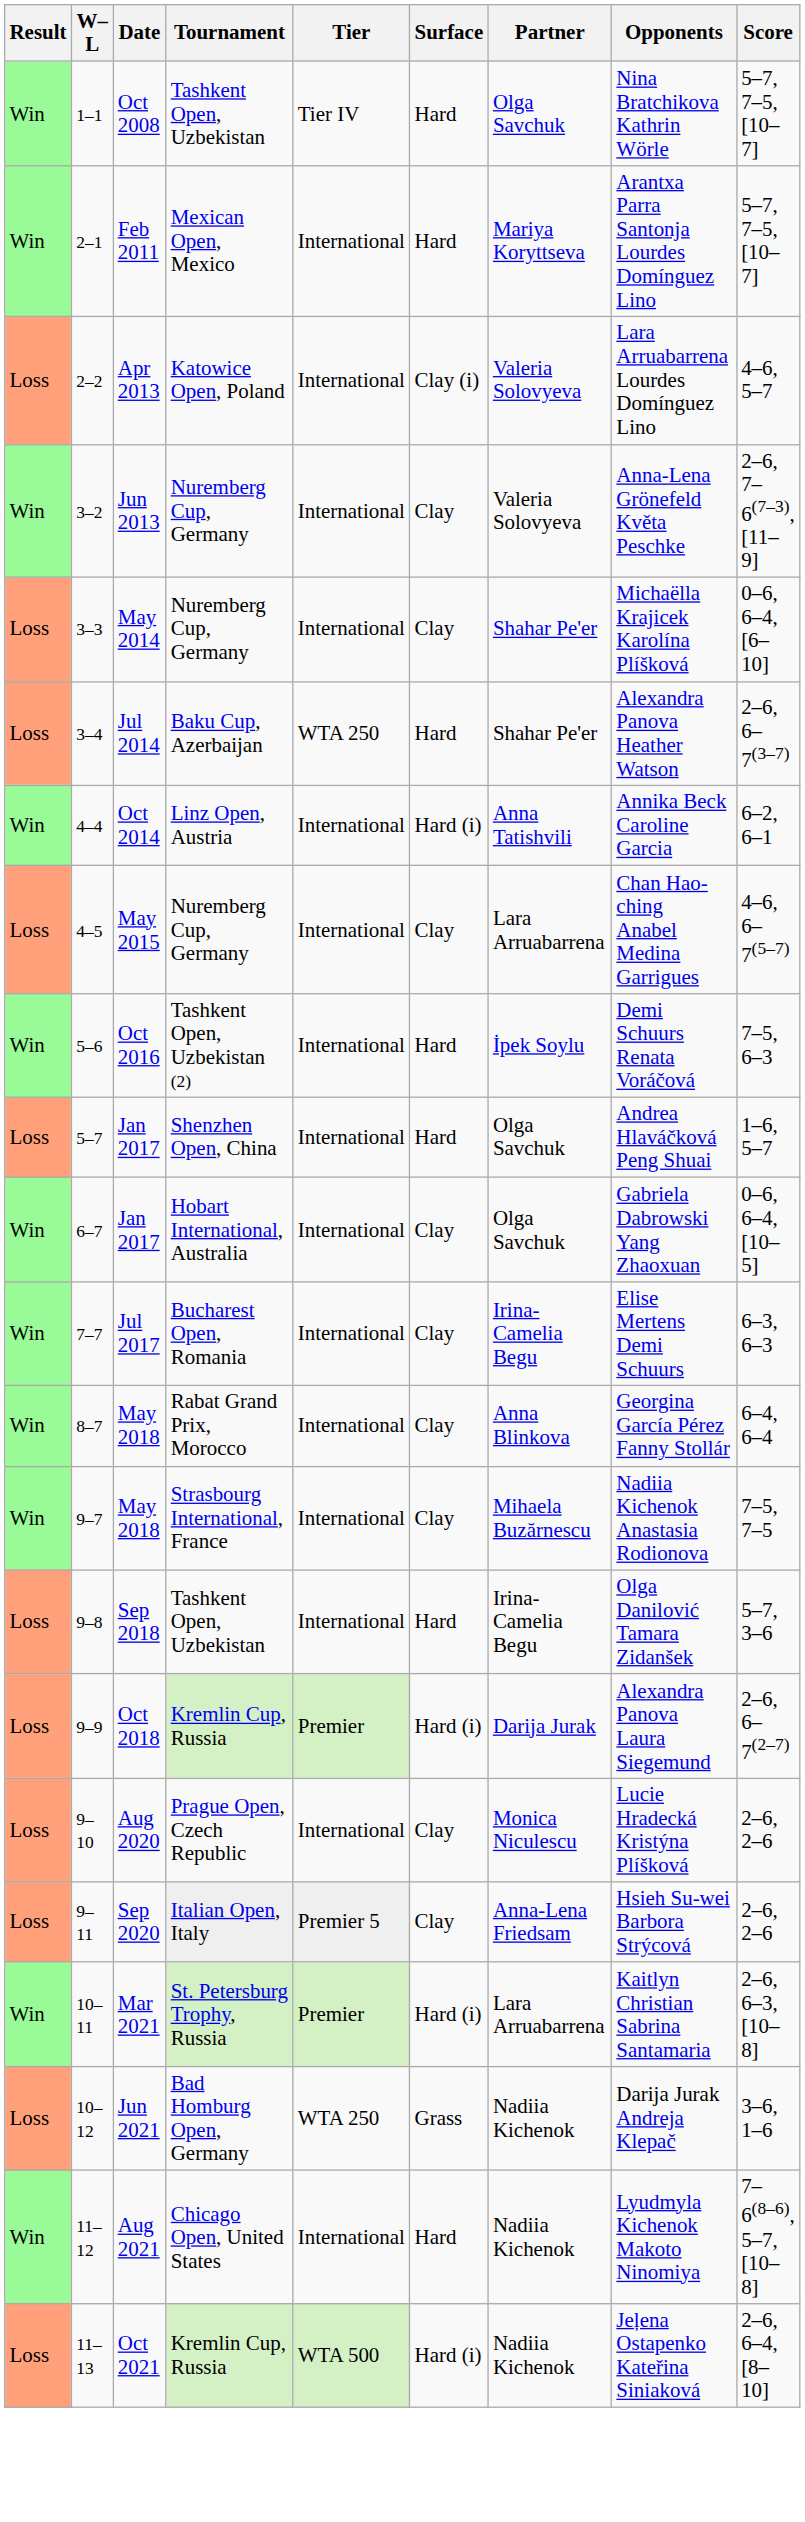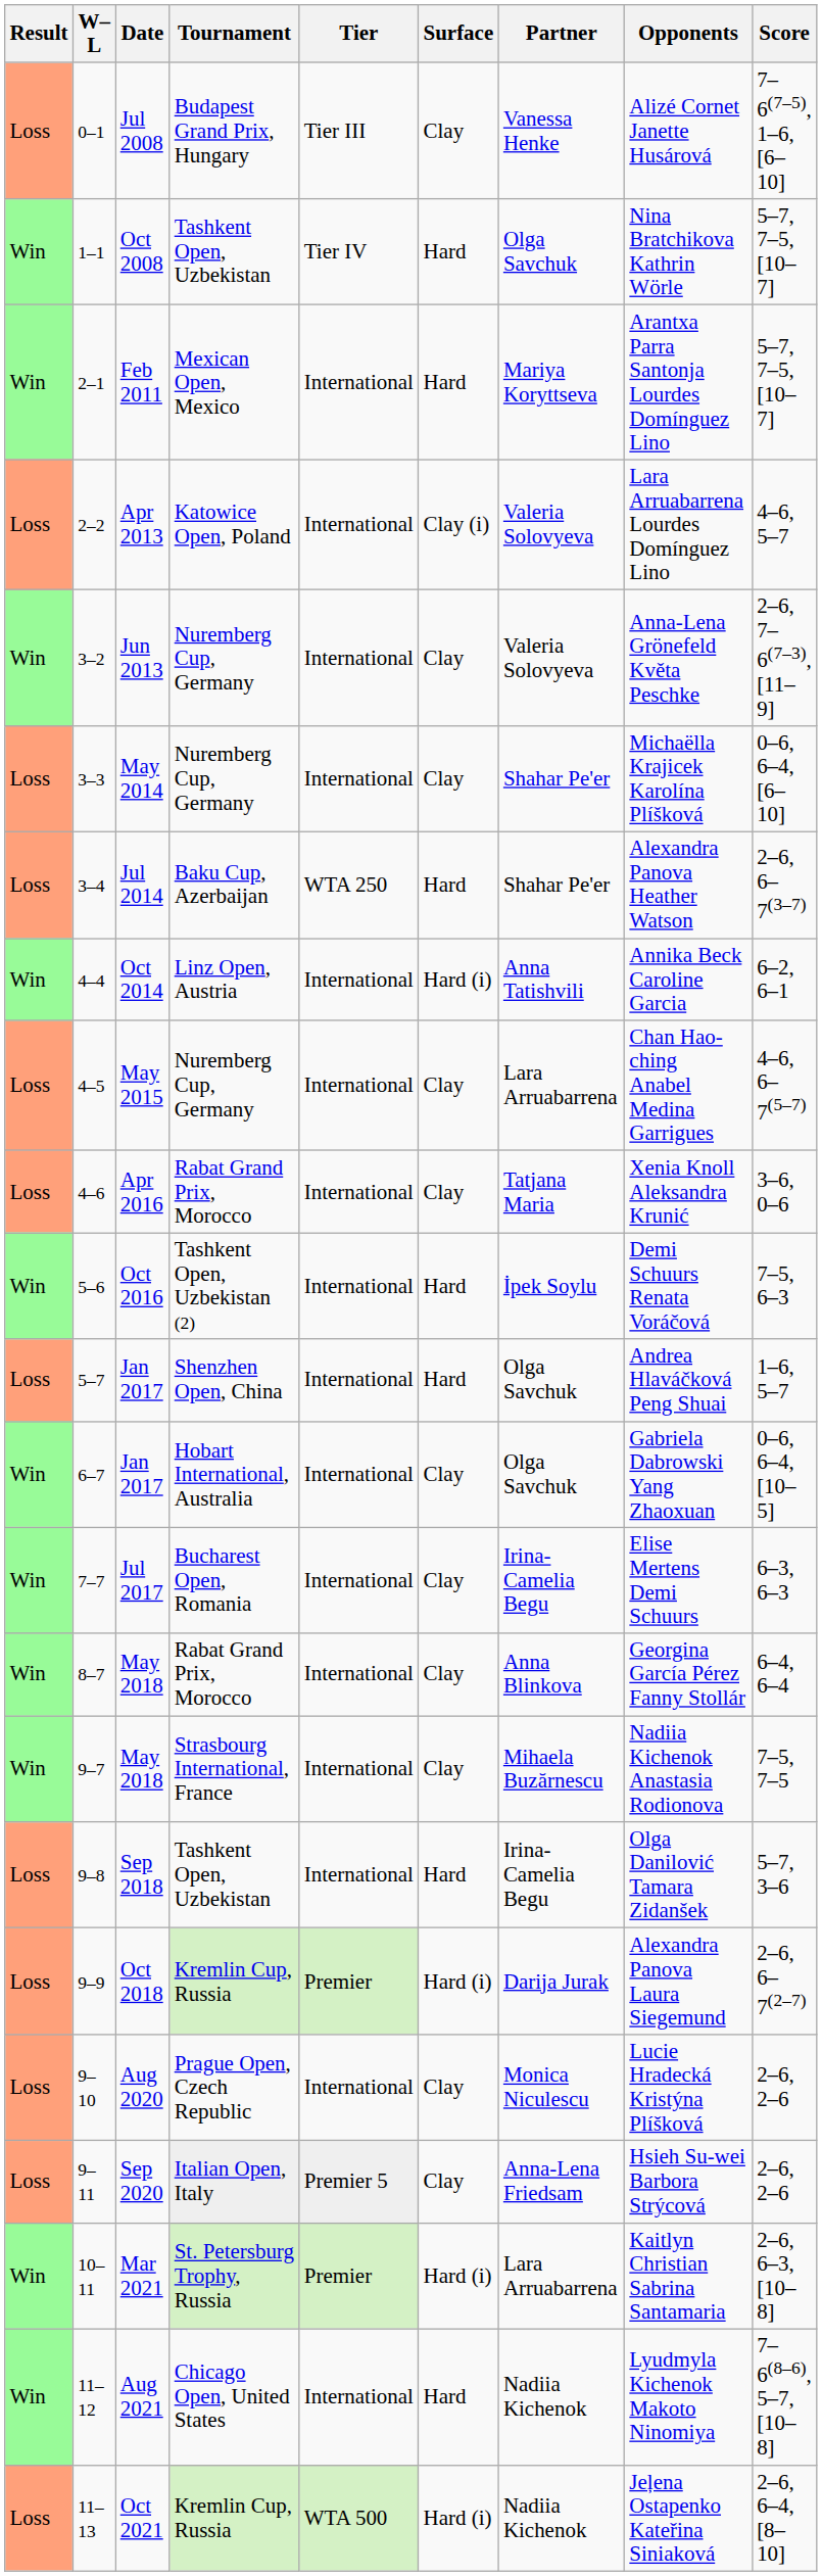 <table class="sortable wikitable nowrap">
 <tr>
 <th>Result</th>
 <th class="unsortable">W–L</th>
 <th>Date</th>
 <th>Tournament</th>
 <th>Tier</th>
 <th>Surface</th>
 <th>Partner</th>
 <th>Opponents</th>
 <th class="unsortable">Score</th>
+</tr>
+<tr>
+<td style="background:#ffa07a;">Loss</td>
+<td><small>0–1</small></td>
+<td><a href='#'>Jul 2008</a></td>
+<td><a href='#'>Budapest Grand Prix</a>, Hungary</td>
+<td>Tier III</td>
+<td>Clay</td>
+<td> <a href='#'>Vanessa Henke</a></td>
+<td> <a href='#'>Alizé Cornet</a> <br>  <a href='#'>Janette Husárová</a></td>
+<td>7–6<sup>(7–5)</sup>, 1–6, [6–10]</td>
 </tr>
 <tr>
 <td style="background:#98fb98;">Win</td>
 <td><small>1–1</small></td>
 <td><a href='#'>Oct 2008</a></td>
 <td><a href='#'>Tashkent Open</a>, Uzbekistan</td>
 <td>Tier IV</td>
 <td>Hard</td>
 <td> <a href='#'>Olga Savchuk</a></td>
 <td> <a href='#'>Nina Bratchikova</a> <br>  <a href='#'>Kathrin Wörle</a></td>
 <td>5–7, 7–5, [10–7]</td>
 </tr>
 <tr>
 <td style="background:#98fb98;">Win</td>
 <td><small>2–1</small></td>
 <td><a href='#'>Feb 2011</a></td>
 <td><a href='#'>Mexican Open</a>, Mexico</td>
 <td>International</td>
 <td>Hard</td>
 <td> <a href='#'>Mariya Koryttseva</a></td>
 <td> <a href='#'>Arantxa Parra Santonja</a> <br>  <a href='#'>Lourdes Domínguez Lino</a></td>
 <td>5–7, 7–5, [10–7]</td>
 </tr>
 <tr>
 <td style="background:#ffa07a;">Loss</td>
 <td><small>2–2</small></td>
 <td><a href='#'>Apr 2013</a></td>
 <td><a href='#'>Katowice Open</a>, Poland</td>
 <td>International</td>
 <td>Clay (i)</td>
 <td> <a href='#'>Valeria Solovyeva</a></td>
 <td> <a href='#'>Lara Arruabarrena</a> <br>  Lourdes Domínguez Lino</td>
 <td>4–6, 5–7</td>
 </tr>
 <tr>
 <td style="background:#98fb98;">Win</td>
 <td><small>3–2</small></td>
 <td><a href='#'>Jun 2013</a></td>
 <td><a href='#'>Nuremberg Cup</a>, Germany</td>
 <td>International</td>
 <td>Clay</td>
 <td> Valeria Solovyeva</td>
 <td> <a href='#'>Anna-Lena Grönefeld</a> <br>  <a href='#'>Květa Peschke</a></td>
 <td>2–6, 7–6<sup>(7–3)</sup>, [11–9]</td>
 </tr>
 <tr>
 <td style="background:#ffa07a;">Loss</td>
 <td><small>3–3</small></td>
 <td><a href='#'>May 2014</a></td>
 <td>Nuremberg Cup, Germany</td>
 <td>International</td>
 <td>Clay</td>
 <td> <a href='#'>Shahar Pe'er</a></td>
 <td> <a href='#'>Michaëlla Krajicek</a> <br>  <a href='#'>Karolína Plíšková</a></td>
 <td>0–6, 6–4, [6–10]</td>
 </tr>
 <tr>
 <td style="background:#ffa07a;">Loss</td>
 <td><small>3–4</small></td>
 <td><a href='#'>Jul 2014</a></td>
 <td><a href='#'>Baku Cup</a>, Azerbaijan</td>
 <td>WTA 250</td>
 <td>Hard</td>
 <td> Shahar Pe'er</td>
 <td> <a href='#'>Alexandra Panova</a> <br>  <a href='#'>Heather Watson</a></td>
 <td>2–6, 6–7<sup>(3–7)</sup></td>
 </tr>
 <tr>
 <td style="background:#98fb98;">Win</td>
 <td><small>4–4</small></td>
 <td><a href='#'>Oct 2014</a></td>
 <td><a href='#'>Linz Open</a>, Austria</td>
 <td>International</td>
 <td>Hard (i)</td>
 <td> <a href='#'>Anna Tatishvili</a></td>
 <td> <a href='#'>Annika Beck</a> <br>  <a href='#'>Caroline Garcia</a></td>
 <td>6–2, 6–1</td>
 </tr>
 <tr>
 <td style="background:#ffa07a;">Loss</td>
 <td><small>4–5</small></td>
 <td><a href='#'>May 2015</a></td>
 <td>Nuremberg Cup, Germany</td>
 <td>International</td>
 <td>Clay</td>
 <td> Lara Arruabarrena</td>
 <td> <a href='#'>Chan Hao-ching</a> <br>  <a href='#'>Anabel Medina Garrigues</a></td>
 <td>4–6, 6–7<sup>(5–7)</sup></td>
+</tr>
+<tr>
+<td style="background:#ffa07a;">Loss</td>
+<td><small>4–6</small></td>
+<td><a href='#'>Apr 2016</a></td>
+<td><a href='#'>Rabat Grand Prix</a>, Morocco</td>
+<td>International</td>
+<td>Clay</td>
+<td> <a href='#'>Tatjana Maria</a></td>
+<td> <a href='#'>Xenia Knoll</a> <br>  <a href='#'>Aleksandra Krunić</a></td>
+<td>3–6, 0–6</td>
 </tr>
 <tr>
 <td style="background:#98fb98;">Win</td>
 <td><small>5–6</small></td>
 <td><a href='#'>Oct 2016</a></td>
 <td>Tashkent Open, Uzbekistan <small>(2)</small></td>
 <td>International</td>
 <td>Hard</td>
 <td> <a href='#'>İpek Soylu</a></td>
 <td> <a href='#'>Demi Schuurs</a> <br>  <a href='#'>Renata Voráčová</a></td>
 <td>7–5, 6–3</td>
 </tr>
 <tr>
 <td style="background:#ffa07a;">Loss</td>
 <td><small>5–7</small></td>
 <td><a href='#'>Jan 2017</a></td>
 <td><a href='#'>Shenzhen Open</a>, China</td>
 <td>International</td>
 <td>Hard</td>
 <td> Olga Savchuk</td>
 <td> <a href='#'>Andrea Hlaváčková</a> <br>  <a href='#'>Peng Shuai</a></td>
 <td>1–6, 5–7</td>
 </tr>
 <tr>
 <td style="background:#98fb98;">Win</td>
 <td><small>6–7</small></td>
 <td><a href='#'>Jan 2017</a></td>
 <td><a href='#'>Hobart International</a>, Australia</td>
 <td>International</td>
 <td>Clay</td>
 <td> Olga Savchuk</td>
 <td> <a href='#'>Gabriela Dabrowski</a> <br>  <a href='#'>Yang Zhaoxuan</a></td>
 <td>0–6, 6–4, [10–5]</td>
 </tr>
 <tr>
 <td style="background:#98fb98;">Win</td>
 <td><small>7–7</small></td>
 <td><a href='#'>Jul 2017</a></td>
 <td><a href='#'>Bucharest Open</a>, Romania</td>
 <td>International</td>
 <td>Clay</td>
 <td> <a href='#'>Irina-Camelia Begu</a></td>
 <td> <a href='#'>Elise Mertens</a> <br>  <a href='#'>Demi Schuurs</a></td>
 <td>6–3, 6–3</td>
 </tr>
 <tr>
 <td style="background:#98fb98;">Win</td>
 <td><small>8–7</small></td>
 <td><a href='#'>May 2018</a></td>
 <td>Rabat Grand Prix, Morocco</td>
 <td>International</td>
 <td>Clay</td>
 <td> <a href='#'>Anna Blinkova</a></td>
 <td> <a href='#'>Georgina García Pérez</a> <br>  <a href='#'>Fanny Stollár</a></td>
 <td>6–4, 6–4</td>
 </tr>
 <tr>
 <td style="background:#98fb98;">Win</td>
 <td><small>9–7</small></td>
 <td><a href='#'>May 2018</a></td>
 <td><a href='#'>Strasbourg International</a>, France</td>
 <td>International</td>
 <td>Clay</td>
 <td> <a href='#'>Mihaela Buzărnescu</a></td>
 <td> <a href='#'>Nadiia Kichenok</a> <br>  <a href='#'>Anastasia Rodionova</a></td>
 <td>7–5, 7–5</td>
 </tr>
 <tr>
 <td style="background:#ffa07a;">Loss</td>
 <td><small>9–8</small></td>
 <td><a href='#'>Sep 2018</a></td>
 <td>Tashkent Open, Uzbekistan</td>
 <td>International</td>
 <td>Hard</td>
 <td> Irina-Camelia Begu</td>
 <td> <a href='#'>Olga Danilović</a> <br>  <a href='#'>Tamara Zidanšek</a></td>
 <td>5–7, 3–6</td>
 </tr>
 <tr>
 <td style="background:#ffa07a;">Loss</td>
 <td><small>9–9</small></td>
 <td><a href='#'>Oct 2018</a></td>
 <td style="background:#d4f1c5;"><a href='#'>Kremlin Cup</a>, Russia</td>
 <td style="background:#d4f1c5;">Premier</td>
 <td>Hard (i)</td>
 <td> <a href='#'>Darija Jurak</a></td>
 <td> <a href='#'>Alexandra Panova</a> <br>  <a href='#'>Laura Siegemund</a></td>
 <td>2–6, 6–7<sup>(2–7)</sup></td>
 </tr>
 <tr>
 <td style="background:#ffa07a;">Loss</td>
 <td><small>9–10</small></td>
 <td><a href='#'>Aug 2020</a></td>
 <td><a href='#'>Prague Open</a>, Czech Republic</td>
 <td>International</td>
 <td>Clay</td>
 <td> <a href='#'>Monica Niculescu</a></td>
 <td> <a href='#'>Lucie Hradecká</a> <br>  <a href='#'>Kristýna Plíšková</a></td>
 <td>2–6, 2–6</td>
 </tr>
 <tr>
 <td style="background:#ffa07a;">Loss</td>
 <td><small>9–11</small></td>
 <td><a href='#'>Sep 2020</a></td>
 <td bgcolor=efefef><a href='#'>Italian Open</a>, Italy</td>
 <td bgcolor=efefef>Premier 5</td>
 <td>Clay</td>
 <td> <a href='#'>Anna-Lena Friedsam</a></td>
 <td> <a href='#'>Hsieh Su-wei</a> <br>  <a href='#'>Barbora Strýcová</a></td>
 <td>2–6, 2–6</td>
 </tr>
 <tr>
 <td style="background:#98fb98;">Win</td>
 <td><small>10–11</small></td>
 <td><a href='#'>Mar 2021</a></td>
 <td style="background:#d4f1c5;"><a href='#'>St. Petersburg Trophy</a>, Russia</td>
 <td style="background:#d4f1c5;">Premier</td>
 <td>Hard (i)</td>
 <td> Lara Arruabarrena</td>
 <td> <a href='#'>Kaitlyn Christian</a> <br>  <a href='#'>Sabrina Santamaria</a></td>
 <td>2–6, 6–3, [10–8]</td>
 </tr>
 <tr>
-<td style="background:#ffa07a;">Loss</td>
-<td><small>10–12</small></td>
-<td><a href='#'>Jun 2021</a></td>
-<td><a href='#'>Bad Homburg Open</a>, Germany</td>
-<td>WTA 250</td>
-<td>Grass</td>
-<td> Nadiia Kichenok</td>
-<td> Darija Jurak <br>  <a href='#'>Andreja Klepač</a></td>
-<td>3–6, 1–6</td>
-</tr>
-<tr>
 <td bgcolor=98FB98>Win</td>
 <td><small>11–12</small></td>
 <td><a href='#'>Aug 2021</a></td>
 <td><a href='#'>Chicago Open</a>, United States</td>
 <td>International</td>
 <td>Hard</td>
 <td> Nadiia Kichenok</td>
 <td> <a href='#'>Lyudmyla Kichenok</a> <br>  <a href='#'>Makoto Ninomiya</a></td>
 <td>7–6<sup>(8–6)</sup>, 5–7, [10–8]</td>
 </tr>
 <tr>
 <td style="background:#ffa07a;">Loss</td>
 <td><small>11–13</small></td>
 <td><a href='#'>Oct 2021</a></td>
 <td style="background:#d4f1c5;">Kremlin Cup, Russia</td>
 <td style="background:#d4f1c5;">WTA 500</td>
 <td>Hard (i)</td>
 <td> Nadiia Kichenok</td>
 <td> <a href='#'>Jeļena Ostapenko</a> <br>  <a href='#'>Kateřina Siniaková</a></td>
 <td>2–6, 6–4, [8–10]</td>
 </tr>
 </table>
